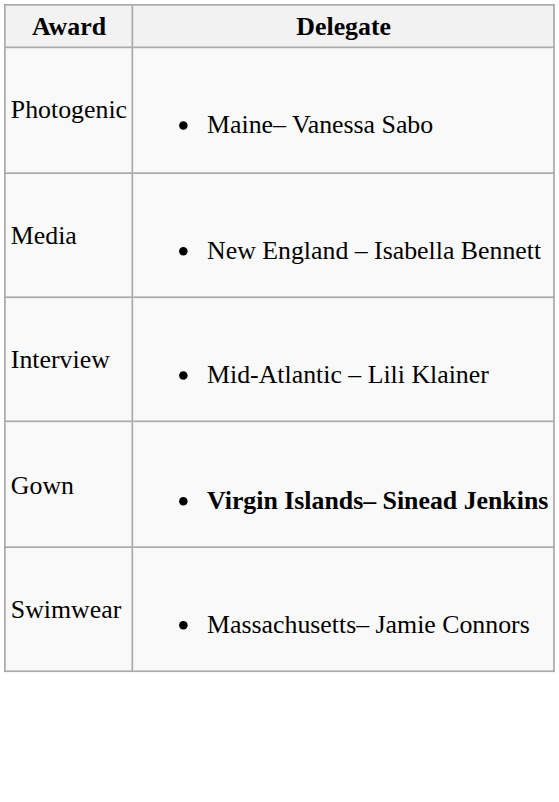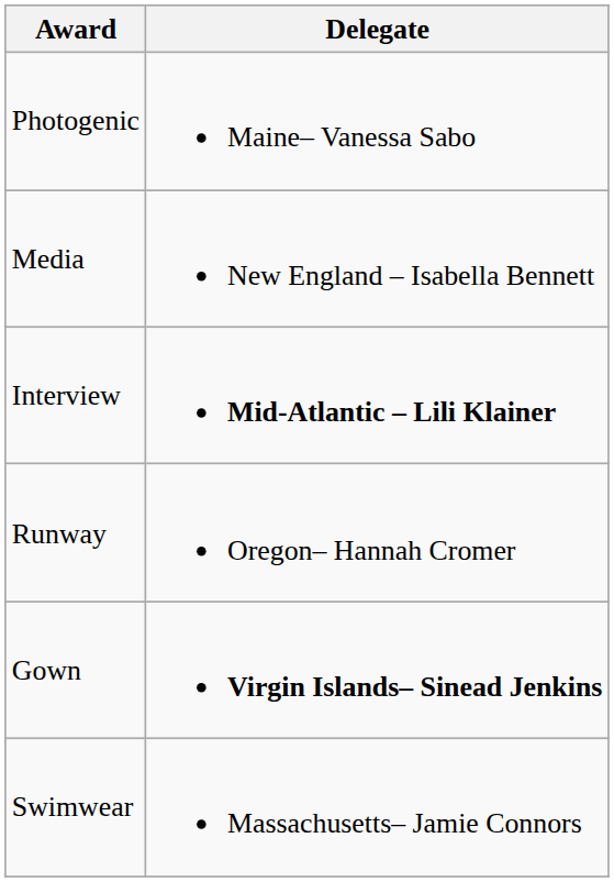 <table class="wikitable sortable" style="font-size: 95%;">
 <tr>
 <th>Award</th>
 <th>Delegate</th>
 </tr>
 <tr>
 <td>Photogenic</td>
 <td><br><ul><li>Maine– Vanessa Sabo</li></ul></td>
 </tr>
 <tr>
 <td>Media</td>
 <td><br><ul><li>New England – Isabella Bennett</li></ul></td>
 </tr>
 <tr>
 <td>Interview</td>
-<td><br><ul><li>Mid-Atlantic – Lili Klainer</li></ul></td>
+<td><strong><br><ul><li>Mid-Atlantic – Lili Klainer</li></ul></strong></td>
+</tr>
+<tr>
+<td>Runway</td>
+<td><br><ul><li>Oregon– Hannah Cromer</li></ul></td>
 </tr>
 <tr>
 <td>Gown</td>
 <td><strong><br><ul><li>Virgin Islands– Sinead Jenkins</li></ul></strong></td>
 </tr>
 <tr>
 <td>Swimwear</td>
 <td><br><ul><li>Massachusetts– Jamie Connors</li></ul></td>
 </tr>
 </table>
